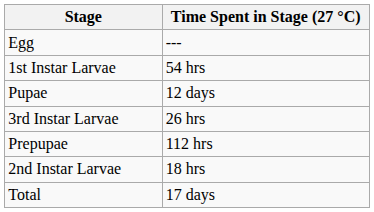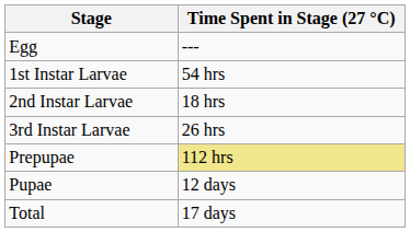 <table class="wikitable" style="margin: 1em auto 1em auto">
 <tr>
 <th width = "150">Stage</th>
 <th width = "200">Time Spent in Stage (27 °C)</th>
 </tr>
 <tr>
 <td>Egg</td>
 <td>---</td>
 </tr>
 <tr>
 <td>1st Instar Larvae</td>
 <td>54 hrs</td>
 </tr>
 <tr>
-<td>Pupae</td>
-<td>12 days</td>
+<td>2nd Instar Larvae</td>
+<td>18 hrs</td>
 </tr>
 <tr>
 <td>3rd Instar Larvae</td>
 <td>26 hrs</td>
 </tr>
 <tr>
 <td>Prepupae</td>
-<td>112 hrs</td>
+<td style="background: khaki;">112 hrs</td>
 </tr>
 <tr>
-<td>2nd Instar Larvae</td>
-<td>18 hrs</td>
+<td>Pupae</td>
+<td>12 days</td>
 </tr>
 <tr>
 <td>Total</td>
 <td>17 days</td>
 </tr>
 </table>
